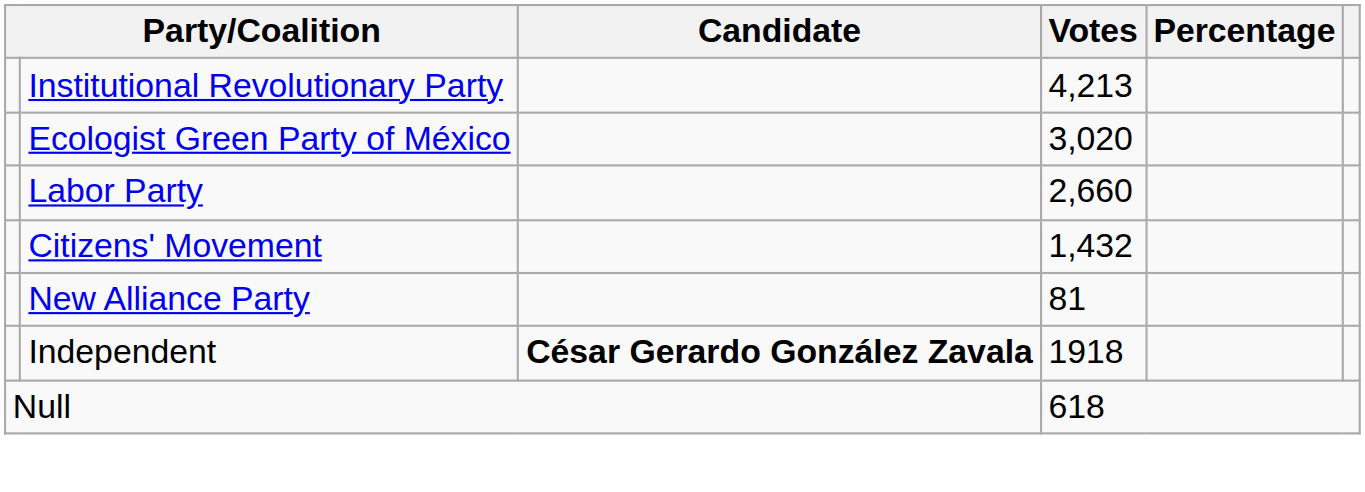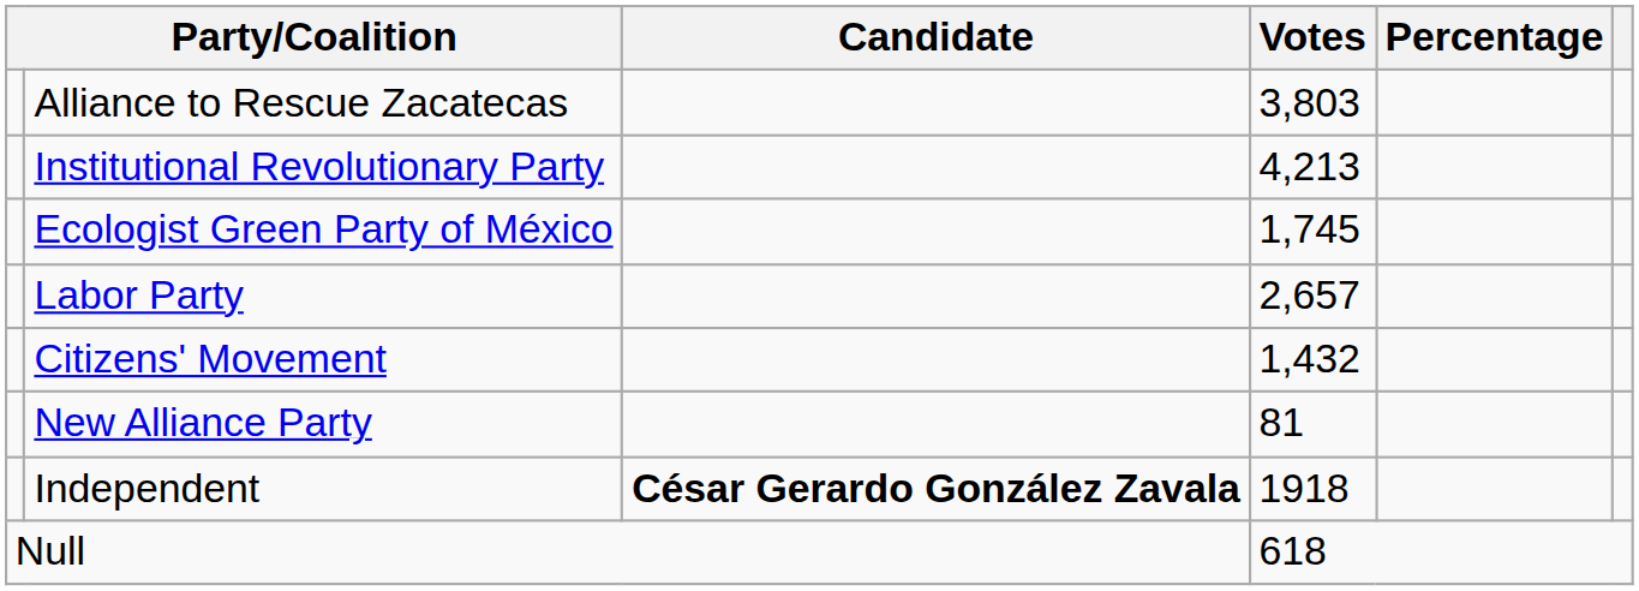 <table class="wikitable">
 <tr>
 <th colspan="2"><strong>Party/Coalition</strong></th>
 <th><strong>Candidate</strong></th>
 <th><strong>Votes</strong></th>
 <th><strong>Percentage</strong></th>
 <th></th>
+</tr>
+<tr>
+<td></td>
+<td>Alliance to Rescue Zacatecas</td>
+<td></td>
+<td>3,803</td>
+<td></td>
+<td></td>
 </tr>
 <tr>
 <td></td>
 <td><a href='#'>Institutional Revolutionary Party</a></td>
 <td></td>
 <td>4,213</td>
 <td></td>
 <td></td>
 </tr>
 <tr>
 <td></td>
 <td><a href='#'>Ecologist Green Party of México</a></td>
 <td></td>
-<td>3,020</td>
+<td>1,745</td>
 <td></td>
 <td></td>
 </tr>
 <tr>
 <td></td>
 <td><a href='#'>Labor Party</a></td>
 <td></td>
-<td>2,660</td>
+<td>2,657</td>
 <td></td>
 <td></td>
 </tr>
 <tr>
 <td></td>
 <td><a href='#'>Citizens' Movement</a></td>
 <td></td>
 <td>1,432</td>
 <td></td>
 </tr>
 <tr>
 <td></td>
 <td><a href='#'>New Alliance Party</a></td>
 <td></td>
 <td>81</td>
 <td></td>
 <td></td>
 </tr>
 <tr>
 <td></td>
 <td>Independent</td>
 <td><strong>César Gerardo González Zavala</strong></td>
 <td>1918</td>
 <td></td>
 <td></td>
 </tr>
 <tr>
 <td colspan="3">Null</td>
 <td colspan="3">618</td>
 </tr>
 </table>
